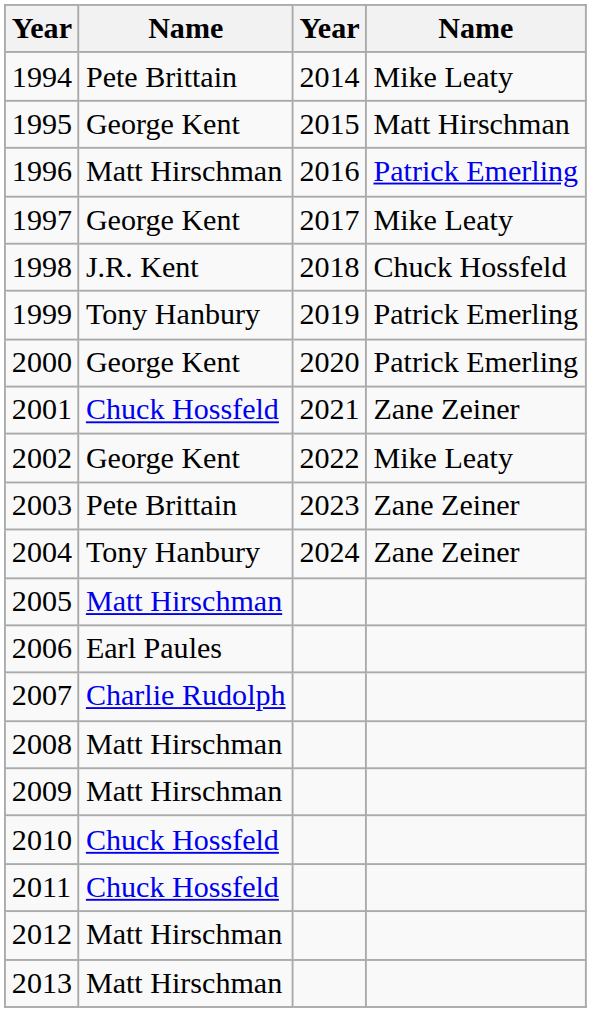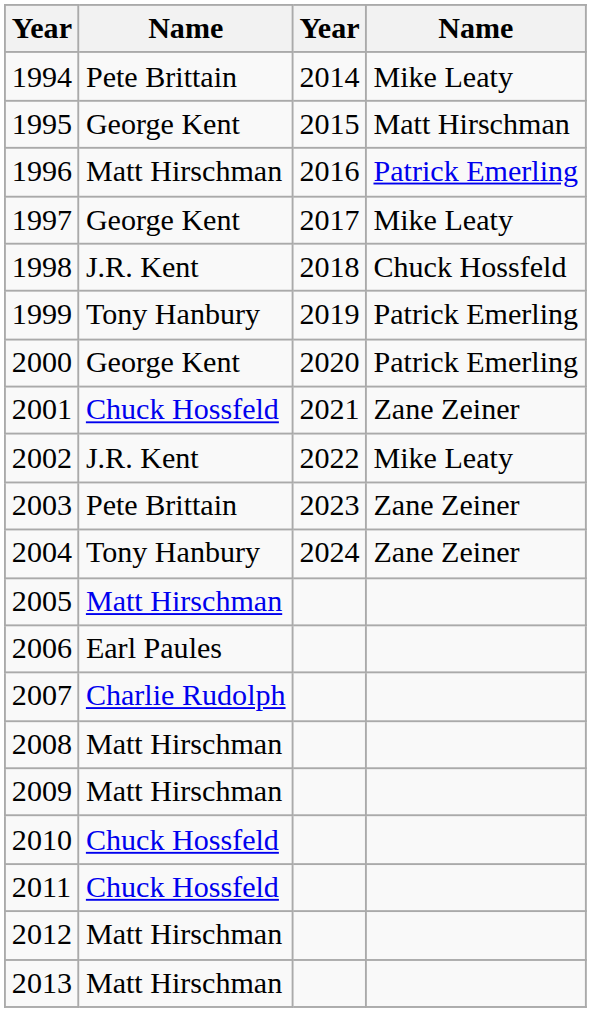 <table class="wikitable">
 <tr>
 <th>Year</th>
 <th>Name</th>
 <th>Year</th>
 <th>Name</th>
 </tr>
 <tr>
 <td>1994</td>
 <td>Pete Brittain</td>
 <td>2014</td>
 <td>Mike Leaty</td>
 </tr>
 <tr>
 <td>1995</td>
 <td>George Kent</td>
 <td>2015</td>
 <td>Matt Hirschman</td>
 </tr>
 <tr>
 <td>1996</td>
 <td>Matt Hirschman</td>
 <td>2016</td>
 <td><a href='#'>Patrick Emerling</a></td>
 </tr>
 <tr>
 <td>1997</td>
 <td>George Kent</td>
 <td>2017</td>
 <td>Mike Leaty</td>
 </tr>
 <tr>
 <td>1998</td>
 <td>J.R. Kent</td>
 <td>2018</td>
 <td>Chuck Hossfeld</td>
 </tr>
 <tr>
 <td>1999</td>
 <td>Tony Hanbury</td>
 <td>2019</td>
 <td>Patrick Emerling</td>
 </tr>
 <tr>
 <td>2000</td>
 <td>George Kent</td>
 <td>2020</td>
 <td>Patrick Emerling</td>
 </tr>
 <tr>
 <td>2001</td>
 <td><a href='#'>Chuck Hossfeld</a></td>
 <td>2021</td>
 <td>Zane Zeiner</td>
 </tr>
 <tr>
 <td>2002</td>
-<td>George Kent</td>
+<td>J.R. Kent</td>
 <td>2022</td>
 <td>Mike Leaty</td>
 </tr>
 <tr>
 <td>2003</td>
 <td>Pete Brittain</td>
 <td>2023</td>
 <td>Zane Zeiner</td>
 </tr>
 <tr>
 <td>2004</td>
 <td>Tony Hanbury</td>
 <td>2024</td>
 <td>Zane Zeiner</td>
 </tr>
 <tr>
 <td>2005</td>
 <td><a href='#'>Matt Hirschman</a></td>
 <td></td>
 <td></td>
 </tr>
 <tr>
 <td>2006</td>
 <td>Earl Paules</td>
 <td></td>
 <td></td>
 </tr>
 <tr>
 <td>2007</td>
 <td><a href='#'>Charlie Rudolph</a></td>
 <td></td>
 <td></td>
 </tr>
 <tr>
 <td>2008</td>
 <td>Matt Hirschman</td>
 <td></td>
 <td></td>
 </tr>
 <tr>
 <td>2009</td>
 <td>Matt Hirschman</td>
 <td></td>
 <td></td>
 </tr>
 <tr>
 <td>2010</td>
 <td><a href='#'>Chuck Hossfeld</a></td>
 <td></td>
 <td></td>
 </tr>
 <tr>
 <td>2011</td>
 <td><a href='#'>Chuck Hossfeld</a></td>
 <td></td>
 <td></td>
 </tr>
 <tr>
 <td>2012</td>
 <td>Matt Hirschman</td>
 <td></td>
 <td></td>
 </tr>
 <tr>
 <td>2013</td>
 <td>Matt Hirschman</td>
 <td></td>
 <td></td>
 </tr>
 </table>
